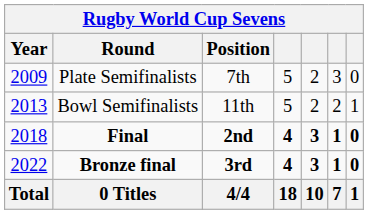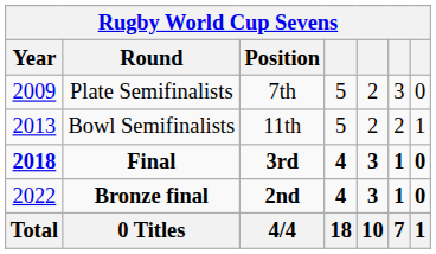 <table class="wikitable" style="text-align: center;">
 <tr>
 <th colspan=7><a href='#'>Rugby World Cup Sevens</a></th>
 </tr>
 <tr>
 <th>Year</th>
 <th>Round</th>
 <th>Position</th>
 <th></th>
 <th></th>
 <th></th>
 <th></th>
 </tr>
 <tr>
 <td> <a href='#'>2009</a></td>
 <td>Plate Semifinalists</td>
 <td>7th</td>
 <td>5</td>
 <td>2</td>
 <td>3</td>
 <td>0</td>
 </tr>
 <tr>
 <td> <a href='#'>2013</a></td>
 <td>Bowl Semifinalists</td>
 <td>11th</td>
 <td>5</td>
 <td>2</td>
 <td>2</td>
 <td>1</td>
 </tr>
 <tr>
-<td> <a href='#'>2018</a></td>
+<td><strong> <a href='#'>2018</a></strong></td>
 <td><strong>Final</strong></td>
-<td><strong>2nd</strong></td>
+<td><strong>3rd</strong></td>
 <td><strong>4</strong></td>
 <td><strong>3</strong></td>
 <td><strong>1</strong></td>
 <td><strong>0</strong></td>
 </tr>
 <tr>
 <td> <a href='#'>2022</a></td>
 <td><strong>Bronze final</strong></td>
-<td><strong>3rd</strong></td>
+<td><strong>2nd</strong></td>
 <td><strong>4</strong></td>
 <td><strong>3</strong></td>
 <td><strong>1</strong></td>
 <td><strong>0</strong></td>
 </tr>
 <tr>
 <th>Total</th>
 <th>0 Titles</th>
 <th>4/4</th>
 <th>18</th>
 <th>10</th>
 <th>7</th>
 <th>1</th>
 </tr>
 </table>
